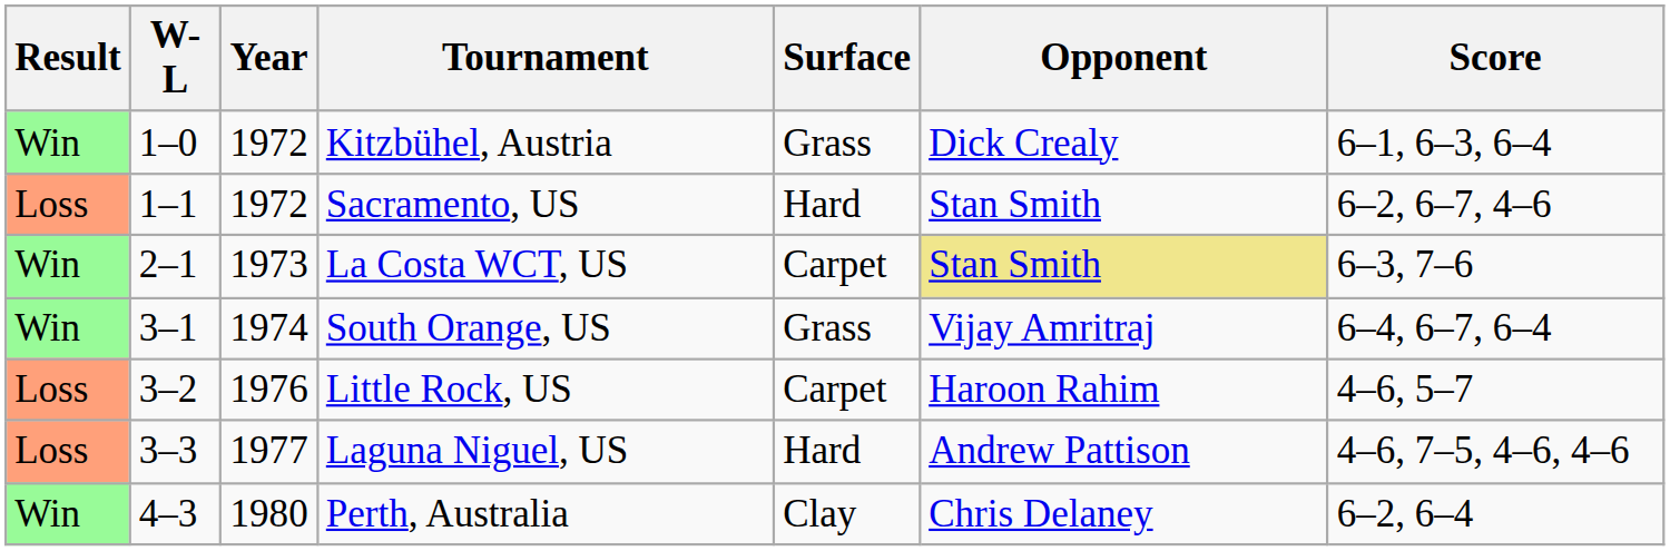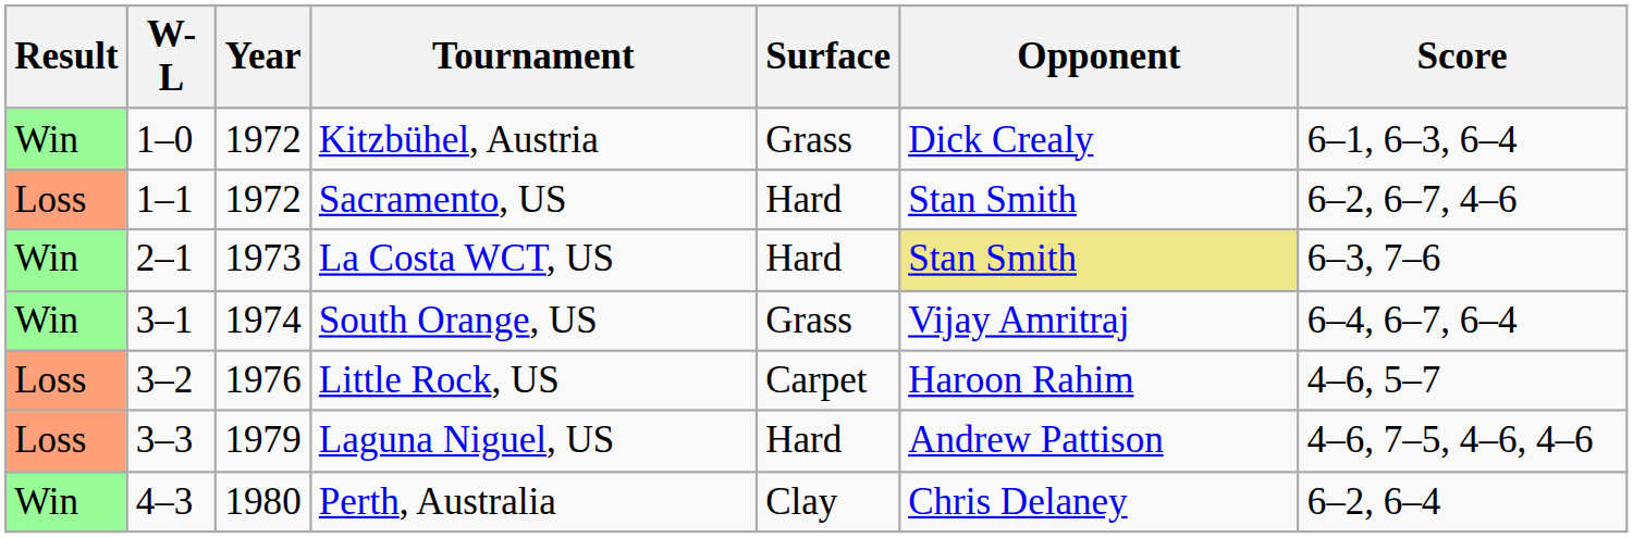 <table class="sortable wikitable">
 <tr>
 <th>Result</th>
 <th style="width:30px" class="unsortable">W-L</th>
 <th style="width:30px">Year</th>
 <th style="width:180px">Tournament</th>
 <th style="width:50px">Surface</th>
 <th style="width:160px">Opponent</th>
 <th style="width:130px" class="unsortable">Score</th>
 </tr>
 <tr>
 <td style="background:#98fb98;">Win</td>
 <td>1–0</td>
 <td>1972</td>
 <td><a href='#'>Kitzbühel</a>, Austria</td>
 <td>Grass</td>
 <td> <a href='#'>Dick Crealy</a></td>
 <td>6–1, 6–3, 6–4</td>
 </tr>
 <tr>
 <td style="background:#ffa07a;">Loss</td>
 <td>1–1</td>
 <td>1972</td>
 <td><a href='#'>Sacramento</a>, US</td>
 <td>Hard</td>
 <td> <a href='#'>Stan Smith</a></td>
 <td>6–2, 6–7, 4–6</td>
 </tr>
 <tr>
 <td style="background:#98fb98;">Win</td>
 <td>2–1</td>
 <td>1973</td>
 <td><a href='#'>La Costa WCT</a>, US</td>
-<td>Carpet</td>
+<td>Hard</td>
 <td style="background: khaki;"> <a href='#'>Stan Smith</a></td>
 <td>6–3, 7–6</td>
 </tr>
 <tr>
 <td style="background:#98fb98;">Win</td>
 <td>3–1</td>
 <td>1974</td>
 <td><a href='#'>South Orange</a>, US</td>
 <td>Grass</td>
 <td> <a href='#'>Vijay Amritraj</a></td>
 <td>6–4, 6–7, 6–4</td>
 </tr>
 <tr>
 <td style="background:#ffa07a;">Loss</td>
 <td>3–2</td>
 <td>1976</td>
 <td><a href='#'>Little Rock</a>, US</td>
 <td>Carpet</td>
 <td> <a href='#'>Haroon Rahim</a></td>
 <td>4–6, 5–7</td>
 </tr>
 <tr>
 <td style="background:#ffa07a;">Loss</td>
 <td>3–3</td>
-<td>1977</td>
+<td>1979</td>
 <td><a href='#'>Laguna Niguel</a>, US</td>
 <td>Hard</td>
 <td> <a href='#'>Andrew Pattison</a></td>
 <td>4–6, 7–5, 4–6, 4–6</td>
 </tr>
 <tr>
 <td style="background:#98fb98;">Win</td>
 <td>4–3</td>
 <td>1980</td>
 <td><a href='#'>Perth</a>, Australia</td>
 <td>Clay</td>
 <td> <a href='#'>Chris Delaney</a></td>
 <td>6–2, 6–4</td>
 </tr>
 </table>
